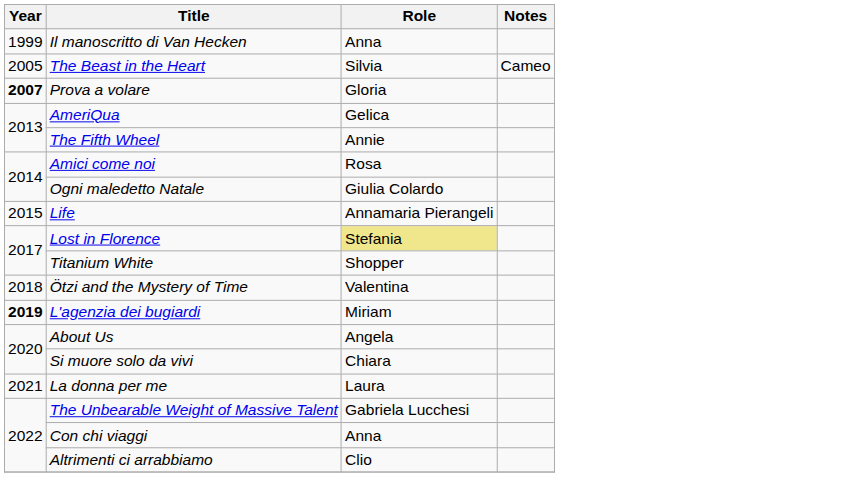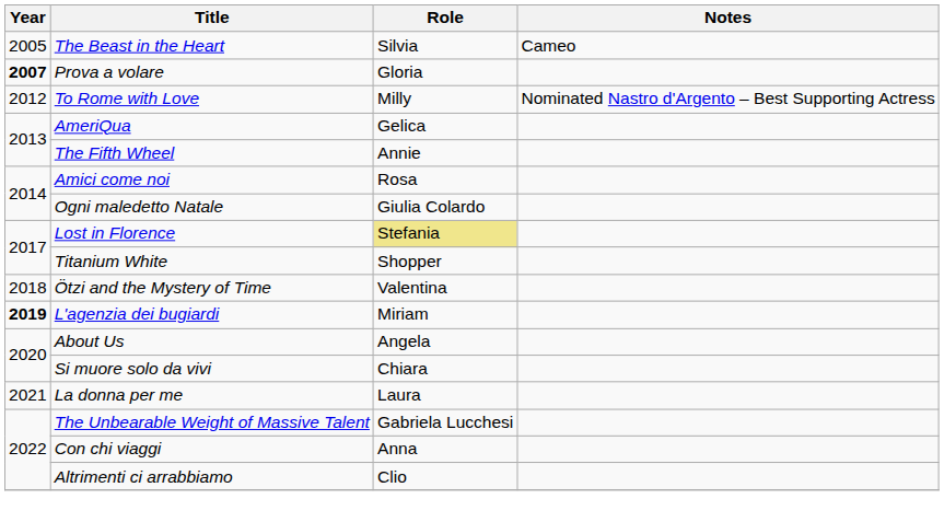 <table class="wikitable sortable">
 <tr>
 <th>Year</th>
 <th>Title</th>
 <th>Role</th>
 <th class="unsortable">Notes</th>
-</tr>
-<tr>
-<td>1999</td>
-<td><em>Il manoscritto di Van Hecken</em></td>
-<td>Anna</td>
-<td></td>
 </tr>
 <tr>
 <td>2005</td>
 <td><em><a href='#'>The Beast in the Heart</a></em></td>
 <td>Silvia</td>
 <td>Cameo</td>
 </tr>
 <tr>
 <td><strong>2007</strong></td>
 <td><em>Prova a volare</em></td>
 <td>Gloria</td>
 <td></td>
+</tr>
+<tr>
+<td>2012</td>
+<td><em><a href='#'>To Rome with Love</a></em></td>
+<td>Milly</td>
+<td>Nominated <a href='#'>Nastro d'Argento</a> – Best Supporting Actress</td>
 </tr>
 <tr>
 <td rowspan="2">2013</td>
 <td><em><a href='#'>AmeriQua</a></em></td>
 <td>Gelica</td>
 <td></td>
 </tr>
 <tr>
 <td><em><a href='#'>The Fifth Wheel</a></em></td>
 <td>Annie</td>
 <td></td>
 </tr>
 <tr>
 <td rowspan="2">2014</td>
 <td><em><a href='#'>Amici come noi</a></em></td>
 <td>Rosa</td>
 <td></td>
 </tr>
 <tr>
 <td><em>Ogni maledetto Natale</em></td>
 <td>Giulia Colardo</td>
-<td></td>
-</tr>
-<tr>
-<td>2015</td>
-<td><em><a href='#'>Life</a></em></td>
-<td>Annamaria Pierangeli</td>
 <td></td>
 </tr>
 <tr>
 <td rowspan="2">2017</td>
 <td><em><a href='#'>Lost in Florence</a></em></td>
 <td style="background: khaki;">Stefania</td>
 <td></td>
 </tr>
 <tr>
 <td><em>Titanium White</em></td>
 <td>Shopper</td>
 <td></td>
 </tr>
 <tr>
 <td>2018</td>
 <td><em>Ötzi and the Mystery of Time</em></td>
 <td>Valentina</td>
 <td></td>
 </tr>
 <tr>
 <td><strong>2019</strong></td>
 <td><em><a href='#'>L'agenzia dei bugiardi</a></em></td>
 <td>Miriam</td>
 <td></td>
 </tr>
 <tr>
 <td rowspan="2">2020</td>
 <td><em>About Us</em></td>
 <td>Angela</td>
 <td></td>
 </tr>
 <tr>
 <td><em>Si muore solo da vivi</em></td>
 <td>Chiara</td>
 <td></td>
 </tr>
 <tr>
 <td>2021</td>
 <td><em>La donna per me</em></td>
 <td>Laura</td>
 <td></td>
 </tr>
 <tr>
 <td rowspan="3">2022</td>
 <td><em><a href='#'>The Unbearable Weight of Massive Talent</a></em></td>
 <td>Gabriela  Lucchesi</td>
 <td></td>
 </tr>
 <tr>
 <td><em>Con chi viaggi</em></td>
 <td>Anna</td>
 <td></td>
 </tr>
 <tr>
 <td><em>Altrimenti ci arrabbiamo</em></td>
 <td>Clio</td>
 <td></td>
 </tr>
 <tr>
 </tr>
 </table>
